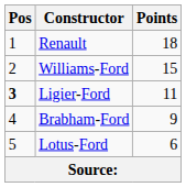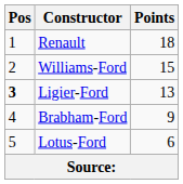 <table class="wikitable" style="font-size: 95%;">
 <tr>
 <th>Pos</th>
 <th>Constructor</th>
 <th>Points</th>
 </tr>
 <tr>
 <td>1</td>
 <td> <a href='#'>Renault</a></td>
 <td align="right">18</td>
 </tr>
 <tr>
 <td>2</td>
 <td> <a href='#'>Williams</a>-<a href='#'>Ford</a></td>
 <td align="right">15</td>
 </tr>
 <tr>
 <td><strong>3</strong></td>
 <td> <a href='#'>Ligier</a>-<a href='#'>Ford</a></td>
-<td align="right">11</td>
+<td align="right">13</td>
 </tr>
 <tr>
 <td>4</td>
 <td> <a href='#'>Brabham</a>-<a href='#'>Ford</a></td>
 <td align="right">9</td>
 </tr>
 <tr>
 <td>5</td>
 <td> <a href='#'>Lotus</a>-<a href='#'>Ford</a></td>
 <td align="right">6</td>
 </tr>
 <tr>
 <th colspan=4>Source:</th>
 </tr>
 </table>
